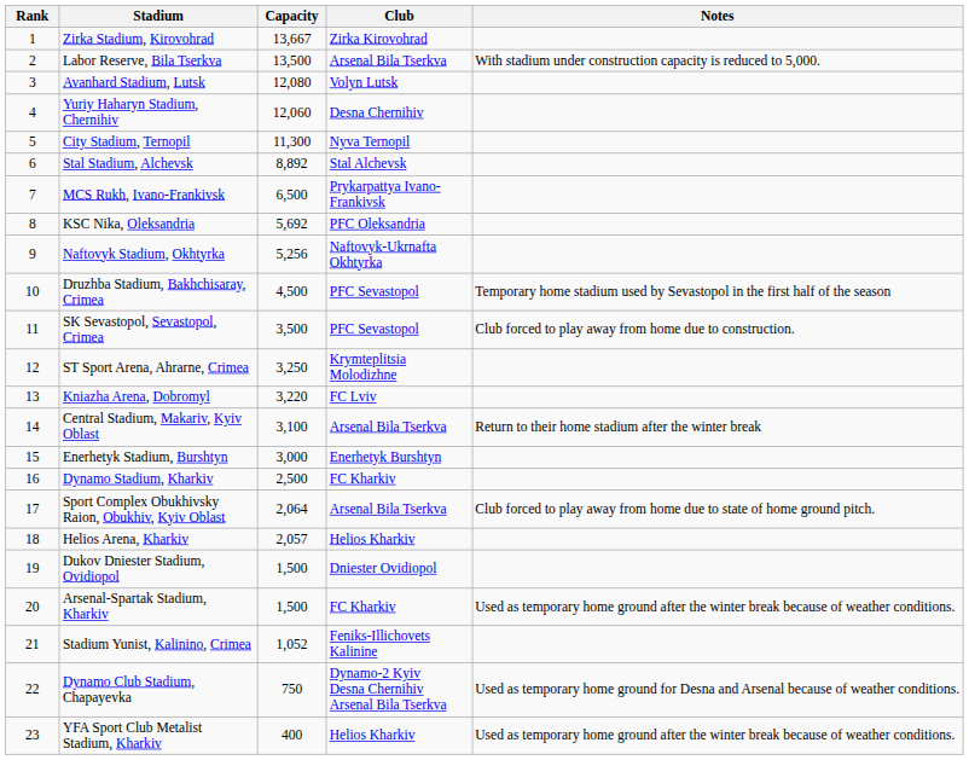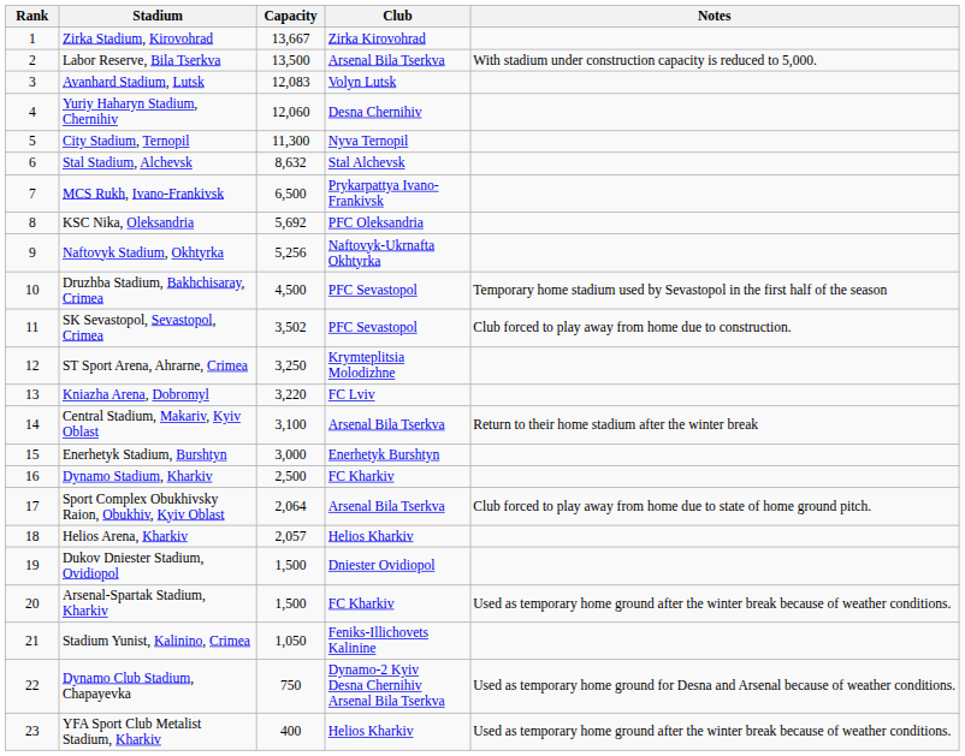 <table class="wikitable">
 <tr>
 <th width=55>Rank</th>
 <th width=220>Stadium</th>
 <th width=72>Capacity</th>
 <th width=160>Club</th>
 <th>Notes</th>
 </tr>
 <tr>
 <td align=center>1</td>
 <td><a href='#'>Zirka Stadium</a>, <a href='#'>Kirovohrad</a></td>
 <td align=center>13,667</td>
 <td><a href='#'>Zirka Kirovohrad</a></td>
 <td></td>
 </tr>
 <tr>
 <td align=center>2</td>
 <td>Labor Reserve, <a href='#'>Bila Tserkva</a></td>
 <td align=center>13,500</td>
 <td><a href='#'>Arsenal Bila Tserkva</a></td>
 <td>With stadium under construction capacity is reduced to 5,000.</td>
 </tr>
 <tr>
 <td align=center>3</td>
 <td><a href='#'>Avanhard Stadium</a>, <a href='#'>Lutsk</a></td>
-<td align=center>12,080</td>
+<td align=center>12,083</td>
 <td><a href='#'>Volyn Lutsk</a></td>
 <td></td>
 </tr>
 <tr>
 <td align=center>4</td>
 <td><a href='#'>Yuriy Haharyn Stadium</a>, <a href='#'>Chernihiv</a></td>
 <td align=center>12,060</td>
 <td><a href='#'>Desna Chernihiv</a></td>
 <td></td>
 </tr>
 <tr>
 <td align=center>5</td>
 <td><a href='#'>City Stadium</a>, <a href='#'>Ternopil</a></td>
 <td align=center>11,300</td>
 <td><a href='#'>Nyva Ternopil</a></td>
 <td></td>
 </tr>
 <tr>
 <td align=center>6</td>
 <td><a href='#'>Stal Stadium</a>, <a href='#'>Alchevsk</a></td>
-<td align=center>8,892</td>
+<td align=center>8,632</td>
 <td><a href='#'>Stal Alchevsk</a></td>
 <td></td>
 </tr>
 <tr>
 <td align=center>7</td>
 <td><a href='#'>MCS Rukh</a>, <a href='#'>Ivano-Frankivsk</a></td>
 <td align=center>6,500</td>
 <td><a href='#'>Prykarpattya Ivano-Frankivsk</a></td>
 <td></td>
 </tr>
 <tr>
 <td align=center>8</td>
 <td>KSC Nika, <a href='#'>Oleksandria</a></td>
 <td align=center>5,692</td>
 <td><a href='#'>PFC Oleksandria</a></td>
 <td></td>
 </tr>
 <tr>
 <td align=center>9</td>
 <td><a href='#'>Naftovyk Stadium</a>, <a href='#'>Okhtyrka</a></td>
 <td align=center>5,256</td>
 <td><a href='#'>Naftovyk-Ukrnafta Okhtyrka</a></td>
 <td></td>
 </tr>
 <tr>
 <td align=center>10</td>
 <td>Druzhba Stadium, <a href='#'>Bakhchisaray</a>, <a href='#'>Crimea</a></td>
 <td align=center>4,500</td>
 <td><a href='#'>PFC Sevastopol</a></td>
 <td>Temporary home stadium used by Sevastopol in the first half of the season</td>
 </tr>
 <tr>
 <td align=center>11</td>
 <td>SK Sevastopol, <a href='#'>Sevastopol</a>, <a href='#'>Crimea</a></td>
-<td align=center>3,500</td>
+<td align=center>3,502</td>
 <td><a href='#'>PFC Sevastopol</a></td>
 <td>Club forced to play away from home due to construction.</td>
 </tr>
 <tr>
 <td align=center>12</td>
 <td>ST Sport Arena, Ahrarne, <a href='#'>Crimea</a></td>
 <td align=center>3,250</td>
 <td><a href='#'>Krymteplitsia Molodizhne</a></td>
 <td></td>
 </tr>
 <tr>
 <td align=center>13</td>
 <td><a href='#'>Kniazha Arena</a>, <a href='#'>Dobromyl</a></td>
 <td align=center>3,220</td>
 <td><a href='#'>FC Lviv</a></td>
 <td></td>
 </tr>
 <tr>
 <td align=center>14</td>
 <td>Central Stadium, <a href='#'>Makariv</a>, <a href='#'>Kyiv Oblast</a></td>
 <td align=center>3,100</td>
 <td><a href='#'>Arsenal Bila Tserkva</a></td>
 <td>Return to their home stadium after the winter break</td>
 </tr>
 <tr>
 <td align=center>15</td>
 <td>Enerhetyk Stadium, <a href='#'>Burshtyn</a></td>
 <td align=center>3,000</td>
 <td><a href='#'>Enerhetyk Burshtyn</a></td>
 <td></td>
 </tr>
 <tr>
 <td align=center>16</td>
 <td><a href='#'>Dynamo Stadium</a>, <a href='#'>Kharkiv</a></td>
 <td align=center>2,500</td>
 <td><a href='#'>FC Kharkiv</a></td>
 <td></td>
 </tr>
 <tr>
 <td align=center>17</td>
 <td>Sport Complex Obukhivsky Raion, <a href='#'>Obukhiv</a>, <a href='#'>Kyiv Oblast</a></td>
 <td align=center>2,064</td>
 <td><a href='#'>Arsenal Bila Tserkva</a></td>
 <td>Club forced to play away from home due to state of home ground pitch.</td>
 </tr>
 <tr>
 <td align=center>18</td>
 <td>Helios Arena, <a href='#'>Kharkiv</a></td>
 <td align=center>2,057</td>
 <td><a href='#'>Helios Kharkiv</a></td>
 <td></td>
 </tr>
 <tr>
 <td align=center>19</td>
 <td>Dukov Dniester Stadium, <a href='#'>Ovidiopol</a></td>
 <td align=center>1,500</td>
 <td><a href='#'>Dniester Ovidiopol</a></td>
 <td></td>
 </tr>
 <tr>
 <td align=center>20</td>
 <td>Arsenal-Spartak Stadium, <a href='#'>Kharkiv</a></td>
 <td align=center>1,500</td>
 <td><a href='#'>FC Kharkiv</a></td>
 <td>Used as temporary home ground after the winter break because of weather conditions.</td>
 </tr>
 <tr>
 <td align=center>21</td>
 <td>Stadium Yunist, <a href='#'>Kalinino</a>, <a href='#'>Crimea</a></td>
-<td align=center>1,052</td>
+<td align=center>1,050</td>
 <td><a href='#'>Feniks-Illichovets Kalinine</a></td>
 <td></td>
 </tr>
 <tr>
 <td align=center>22</td>
 <td><a href='#'>Dynamo Club Stadium</a>, Chapayevka</td>
 <td align=center>750</td>
 <td><a href='#'>Dynamo-2 Kyiv</a><br><a href='#'>Desna Chernihiv</a><br><a href='#'>Arsenal Bila Tserkva</a></td>
 <td>Used as temporary home ground for Desna and Arsenal because of weather conditions.</td>
 </tr>
 <tr>
 <td align=center>23</td>
 <td>YFA Sport Club Metalist Stadium, <a href='#'>Kharkiv</a></td>
 <td align=center>400</td>
 <td><a href='#'>Helios Kharkiv</a></td>
 <td>Used as temporary home ground after the winter break because of weather conditions.</td>
 </tr>
 </table>
